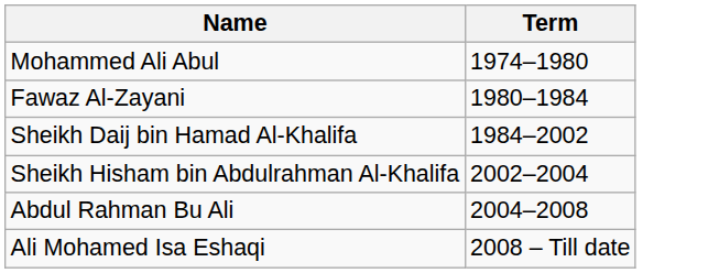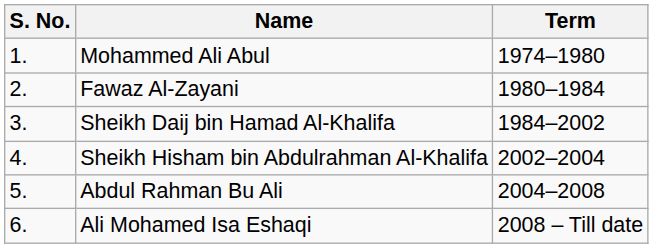 <table class="wikitable">
 <tr>
+<th>S. No.</th>
 <th>Name</th>
 <th>Term</th>
 </tr>
 <tr>
+<td>1.</td>
 <td>Mohammed Ali Abul</td>
 <td>1974–1980</td>
 </tr>
 <tr>
+<td>2.</td>
 <td>Fawaz Al-Zayani</td>
 <td>1980–1984</td>
 </tr>
 <tr>
+<td>3.</td>
 <td>Sheikh Daij bin Hamad Al-Khalifa</td>
 <td>1984–2002</td>
 </tr>
 <tr>
+<td>4.</td>
 <td>Sheikh Hisham bin Abdulrahman Al-Khalifa</td>
 <td>2002–2004</td>
 </tr>
 <tr>
+<td>5.</td>
 <td>Abdul Rahman Bu Ali</td>
 <td>2004–2008</td>
 </tr>
 <tr>
+<td>6.</td>
 <td>Ali Mohamed Isa Eshaqi</td>
 <td>2008 – Till date</td>
 </tr>
 </table>
